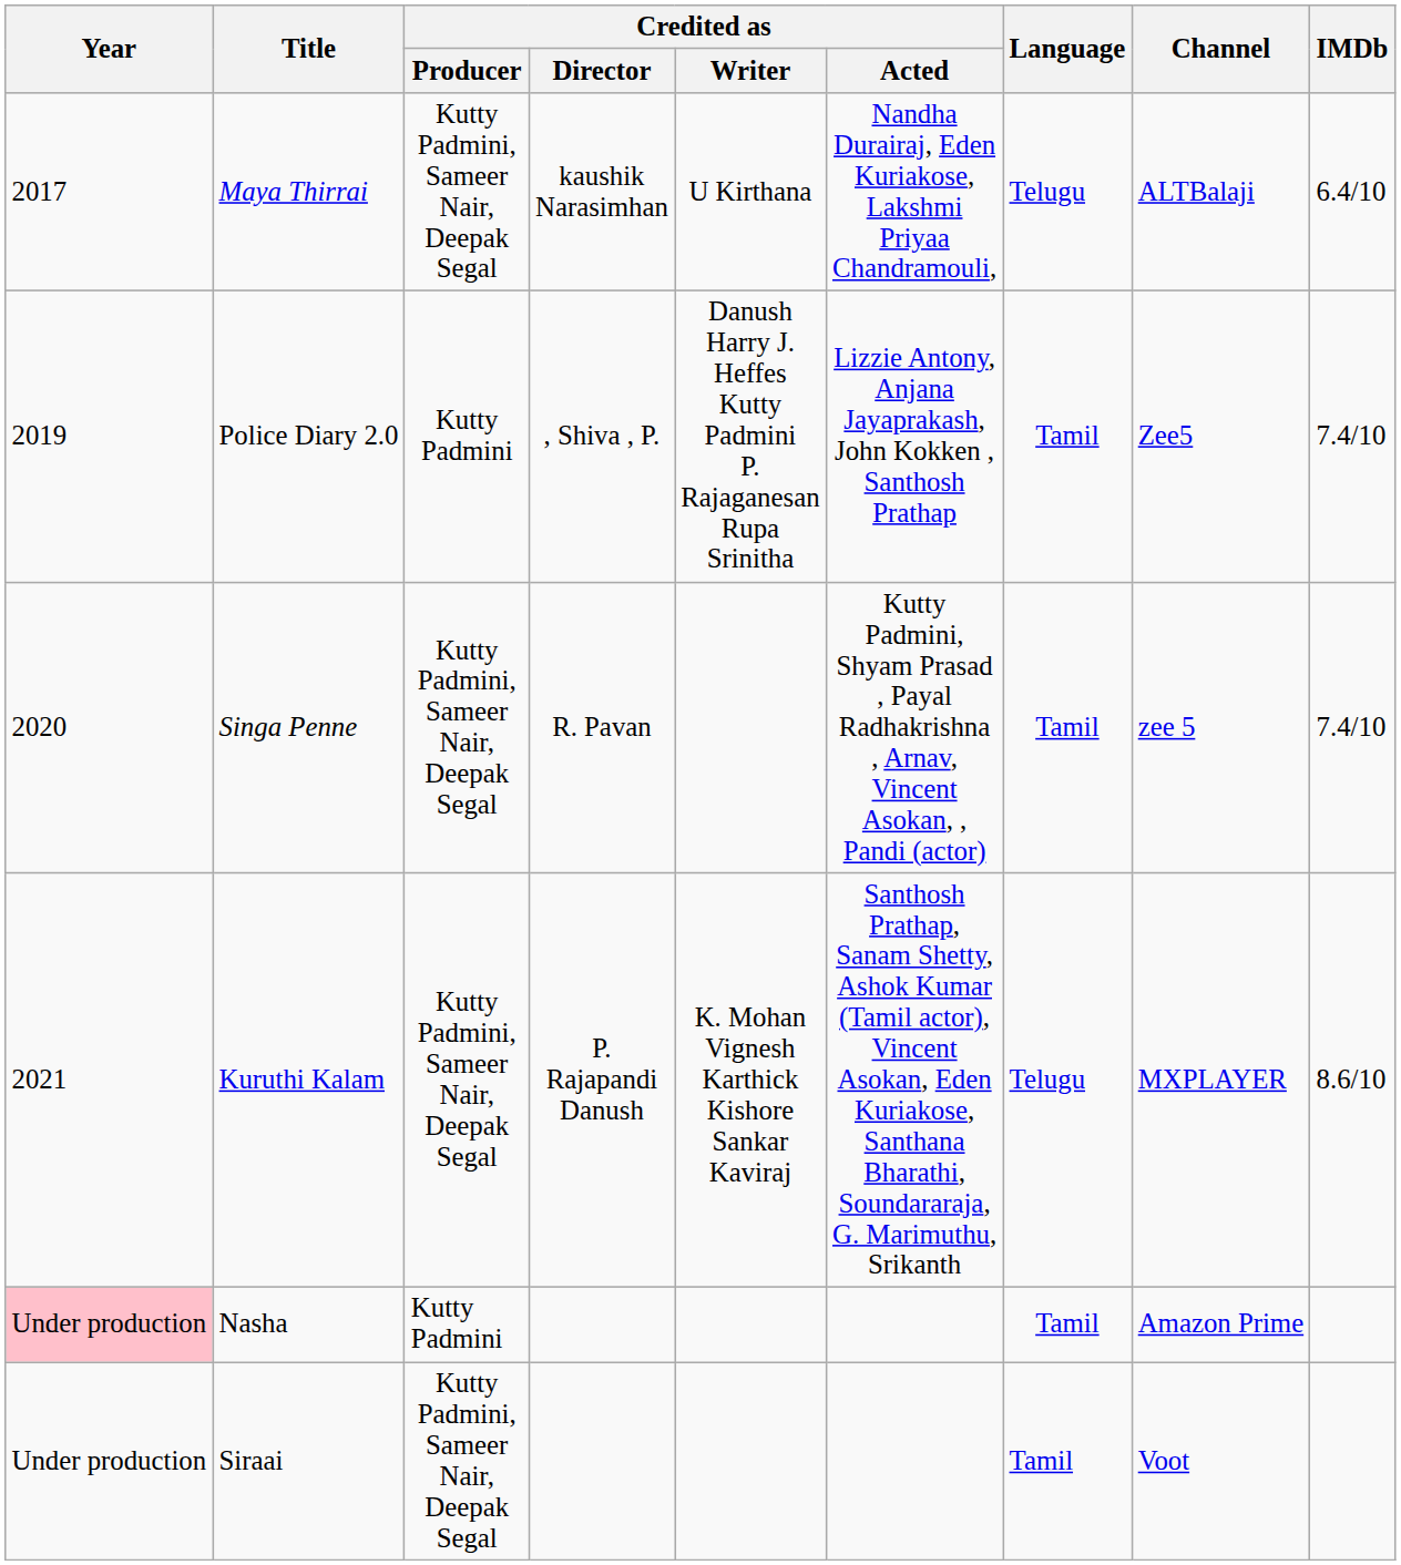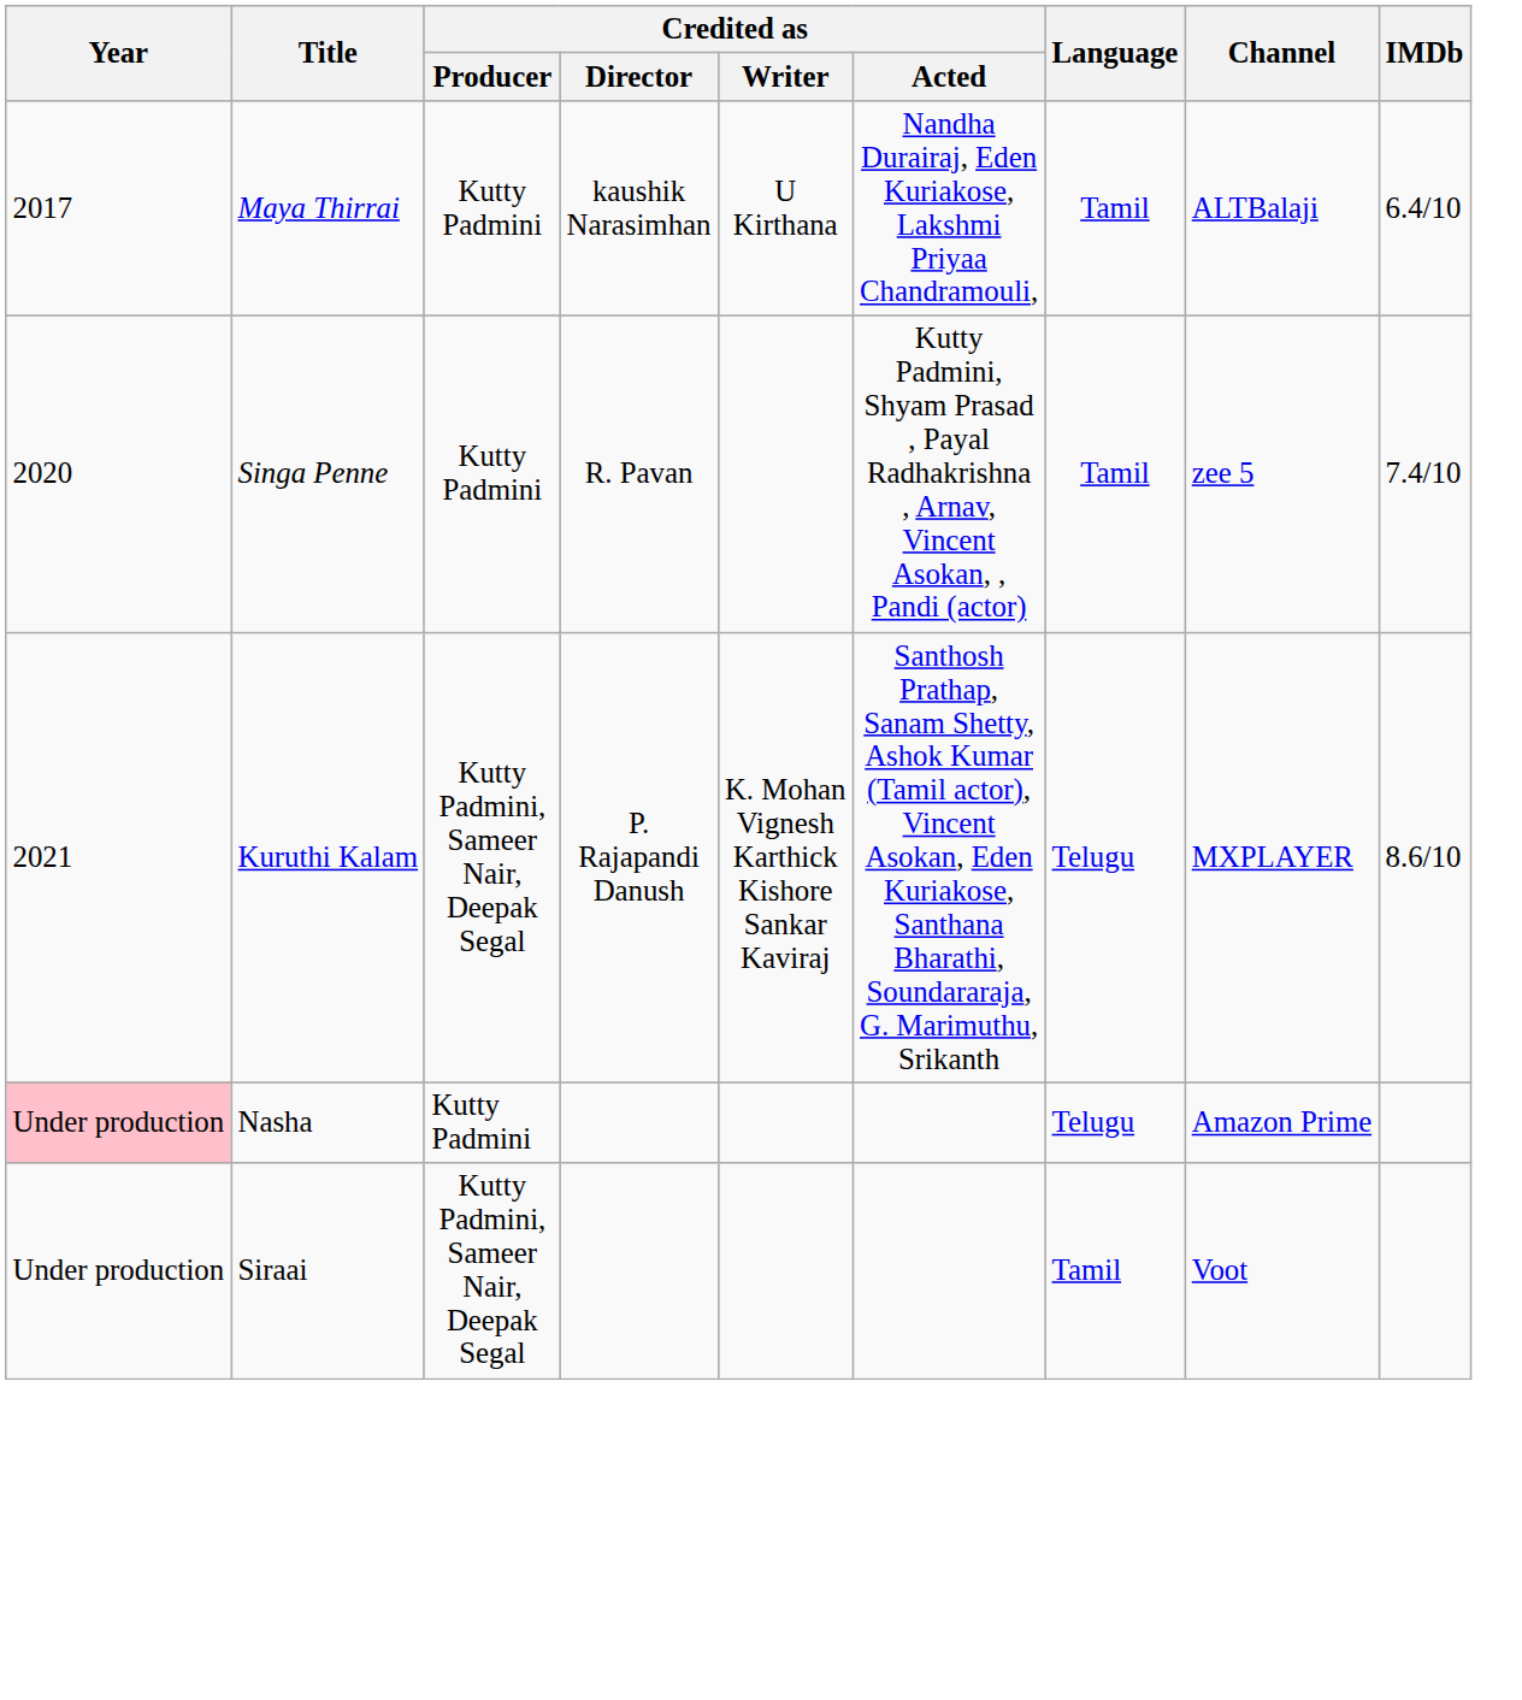 <table class="wikitable sortable">
 <tr>
 <th rowspan=2>Year</th>
 <th rowspan=2>Title</th>
 <th colspan=4>Credited as</th>
 <th rowspan=2>Language</th>
 <th rowspan=2>Channel</th>
 <th rowspan=2 scope="col" class="unsortable">IMDb</th>
 </tr>
 <tr>
 <th width=65>Producer</th>
 <th width=65>Director</th>
 <th width=65>Writer</th>
 <th width=65>Acted</th>
 </tr>
 <tr>
 <td>2017</td>
 <td><em><a href='#'>Maya Thirrai</a></em></td>
-<td style="text-align:center;">Kutty Padmini,<br>Sameer Nair,<br>Deepak Segal</td>
+<td style="text-align:center;">Kutty Padmini</td>
 <td style="text-align:center;">kaushik Narasimhan</td>
 <td style="text-align:center;">U Kirthana</td>
 <td style="text-align:center;"><a href='#'>Nandha Durairaj</a>, <a href='#'>Eden Kuriakose</a>, <a href='#'>Lakshmi Priyaa Chandramouli</a>,</td>
-<td><a href='#'>Telugu</a></td>
+<td style="text-align:center;"><a href='#'>Tamil</a></td>
 <td><a href='#'>ALTBalaji</a></td>
 <td>6.4/10 </td>
 </tr>
 <tr>
-<td>2019</td>
-<td>Police Diary 2.0 </td>
-<td style="text-align:center;">Kutty Padmini</td>
-<td style="text-align:center;">, Shiva , P.</td>
-<td style="text-align:center;">Danush<br>Harry J. Heffes<br>Kutty Padmini<br>P. Rajaganesan<br>Rupa Srinitha</td>
-<td style="text-align:center;"><a href='#'>Lizzie Antony</a>, <a href='#'>Anjana Jayaprakash</a>, John Kokken , <a href='#'>Santhosh Prathap</a></td>
-<td style="text-align:center;"><a href='#'>Tamil</a></td>
-<td><a href='#'>Zee5</a></td>
-<td>7.4/10 </td>
-</tr>
-<tr>
 <td>2020</td>
 <td><em>Singa Penne </em></td>
-<td style="text-align:center;">Kutty Padmini,<br>Sameer Nair,<br>Deepak Segal</td>
+<td style="text-align:center;">Kutty Padmini</td>
 <td style="text-align:center;">R. Pavan </td>
 <td style="text-align:center;"></td>
 <td style="text-align:center;">Kutty Padmini,<br>Shyam Prasad , Payal Radhakrishna , <a href='#'>Arnav</a>, <a href='#'>Vincent Asokan</a>, , <a href='#'>Pandi (actor)</a></td>
 <td style="text-align:center;"><a href='#'>Tamil</a></td>
 <td><a href='#'>zee 5</a></td>
 <td>7.4/10 </td>
 </tr>
 <tr>
 <td>2021</td>
 <td><a href='#'>Kuruthi Kalam</a></td>
 <td style="text-align:center;">Kutty Padmini,<br>Sameer Nair,<br>Deepak Segal</td>
 <td style="text-align:center;">P. Rajapandi<br>Danush</td>
 <td style="text-align:center;"><br>K. Mohan<br>Vignesh Karthick<br>Kishore Sankar<br>Kaviraj</td>
 <td style="text-align:center;"><a href='#'>Santhosh Prathap</a>, <a href='#'>Sanam Shetty</a>, <a href='#'>Ashok Kumar (Tamil actor)</a>, <a href='#'>Vincent Asokan</a>, <a href='#'>Eden Kuriakose</a>, <a href='#'>Santhana Bharathi</a>, <a href='#'>Soundararaja</a>, <a href='#'>G. Marimuthu</a>, Srikanth</td>
 <td><a href='#'>Telugu</a></td>
 <td><a href='#'>MXPLAYER</a></td>
 <td>8.6/10 </td>
 </tr>
 <tr>
 <td style="background: pink;">Under production</td>
 <td>Nasha</td>
 <td>Kutty Padmini</td>
 <td></td>
 <td></td>
 <td></td>
-<td style="text-align:center;"><a href='#'>Tamil</a></td>
+<td><a href='#'>Telugu</a></td>
 <td><a href='#'>Amazon Prime</a></td>
 <td></td>
 </tr>
 <tr>
 <td>Under production</td>
 <td>Siraai</td>
 <td style="text-align:center;">Kutty Padmini,<br>Sameer Nair,<br>Deepak Segal</td>
 <td></td>
 <td></td>
 <td></td>
 <td><a href='#'>Tamil</a></td>
 <td><a href='#'>Voot</a></td>
 <td></td>
 </tr>
 </table>
